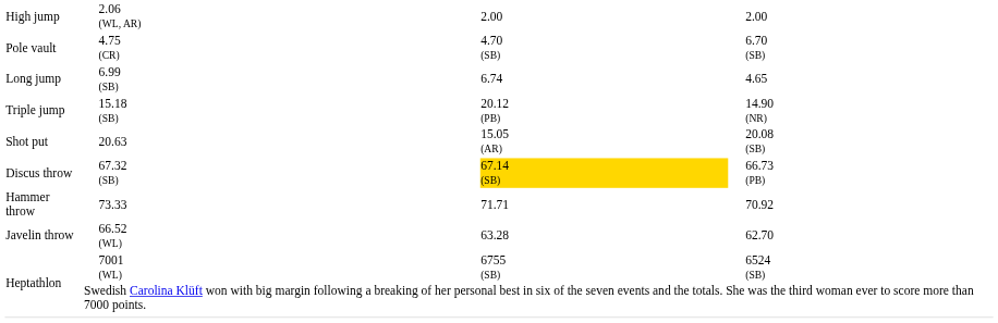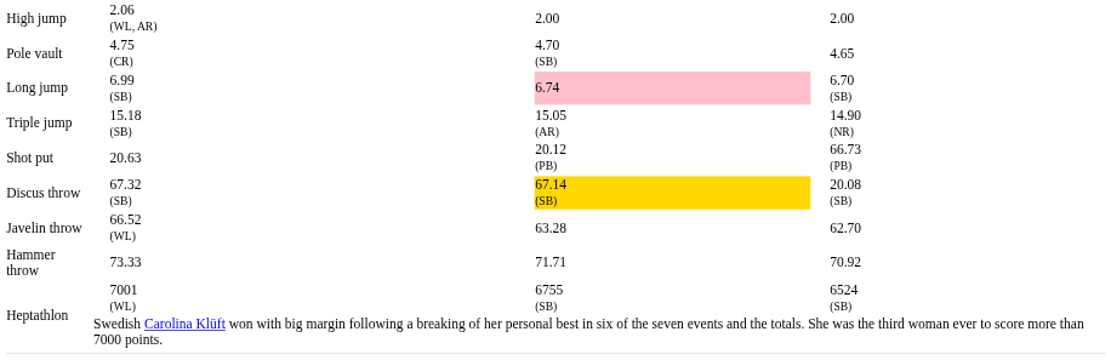 <table>
 <tr>
 <td>High jump<br></td>
 <td></td>
 <td>2.06<br><small>(WL, AR)</small></td>
 <td></td>
 <td>2.00</td>
 <td></td>
 <td>2.00</td>
 </tr>
 <tr>
 <td>Pole vault<br></td>
 <td></td>
 <td>4.75<br><small>(CR)</small></td>
 <td></td>
 <td>4.70<br><small>(SB)</small></td>
 <td></td>
-<td>6.70<br><small>(SB)</small></td>
+<td>4.65</td>
 </tr>
 <tr>
 <td>Long jump<br></td>
 <td></td>
 <td>6.99<br><small>(SB)</small></td>
 <td></td>
-<td>6.74</td>
+<td style="background: pink;">6.74</td>
 <td></td>
-<td>4.65</td>
+<td>6.70<br><small>(SB)</small></td>
 </tr>
 <tr>
 <td>Triple jump<br></td>
 <td></td>
 <td>15.18<br><small>(SB)</small></td>
 <td></td>
-<td>20.12<br><small>(PB)</small></td>
+<td>15.05<br><small>(AR)</small></td>
 <td></td>
 <td>14.90<br><small>(NR)</small></td>
 </tr>
 <tr>
 <td>Shot put<br></td>
 <td></td>
 <td>20.63</td>
 <td></td>
-<td>15.05<br><small>(AR)</small></td>
+<td>20.12<br><small>(PB)</small></td>
 <td></td>
-<td>20.08<br><small>(SB)</small></td>
+<td>66.73<br><small>(PB)</small></td>
 </tr>
 <tr>
 <td>Discus throw<br></td>
 <td></td>
 <td>67.32<br><small>(SB)</small></td>
 <td></td>
 <td style="background: gold;">67.14<br><small>(SB)</small></td>
 <td></td>
-<td>66.73<br><small>(PB)</small></td>
+<td>20.08<br><small>(SB)</small></td>
+</tr>
+<tr>
+<td>Javelin throw<br></td>
+<td></td>
+<td>66.52<br><small>(WL)</small></td>
+<td></td>
+<td>63.28</td>
+<td></td>
+<td>62.70</td>
 </tr>
 <tr>
 <td>Hammer throw<br></td>
 <td></td>
 <td>73.33</td>
 <td></td>
 <td>71.71</td>
 <td></td>
 <td>70.92</td>
-</tr>
-<tr>
-<td>Javelin throw<br></td>
-<td></td>
-<td>66.52<br><small>(WL)</small></td>
-<td></td>
-<td>63.28</td>
-<td></td>
-<td>62.70</td>
 </tr>
 <tr>
 <td rowspan="2">Heptathlon<br></td>
 <td></td>
 <td>7001<br><small>(WL)</small></td>
 <td></td>
 <td>6755<br><small>(SB)</small></td>
 <td></td>
 <td>6524<br><small>(SB)</small></td>
 </tr>
 <tr>
 <td colspan=6>Swedish <a href='#'>Carolina Klüft</a> won with big margin following a breaking of her personal best in six of the seven events and the totals. She was the third woman ever to score more than 7000 points.</td>
 </tr>
 <tr>
 </tr>
 <tr bgcolor= e8e8e8>
 <td colspan=7></td>
 </tr>
 </table>
